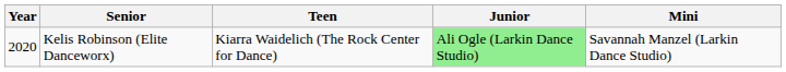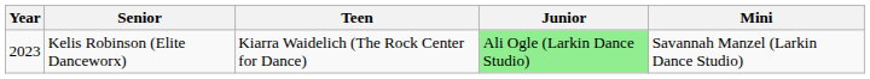 <table class="wikitable">
 <tr>
 <th>Year</th>
 <th>Senior</th>
 <th>Teen</th>
 <th>Junior</th>
 <th>Mini</th>
 </tr>
 <tr>
-<td>2020</td>
+<td>2023</td>
 <td>Kelis Robinson (Elite Danceworx)</td>
 <td>Kiarra Waidelich (The Rock Center for Dance)</td>
 <td style="background: lightgreen;">Ali Ogle (Larkin Dance Studio)</td>
 <td>Savannah Manzel (Larkin Dance Studio)</td>
 </tr>
 </table>
